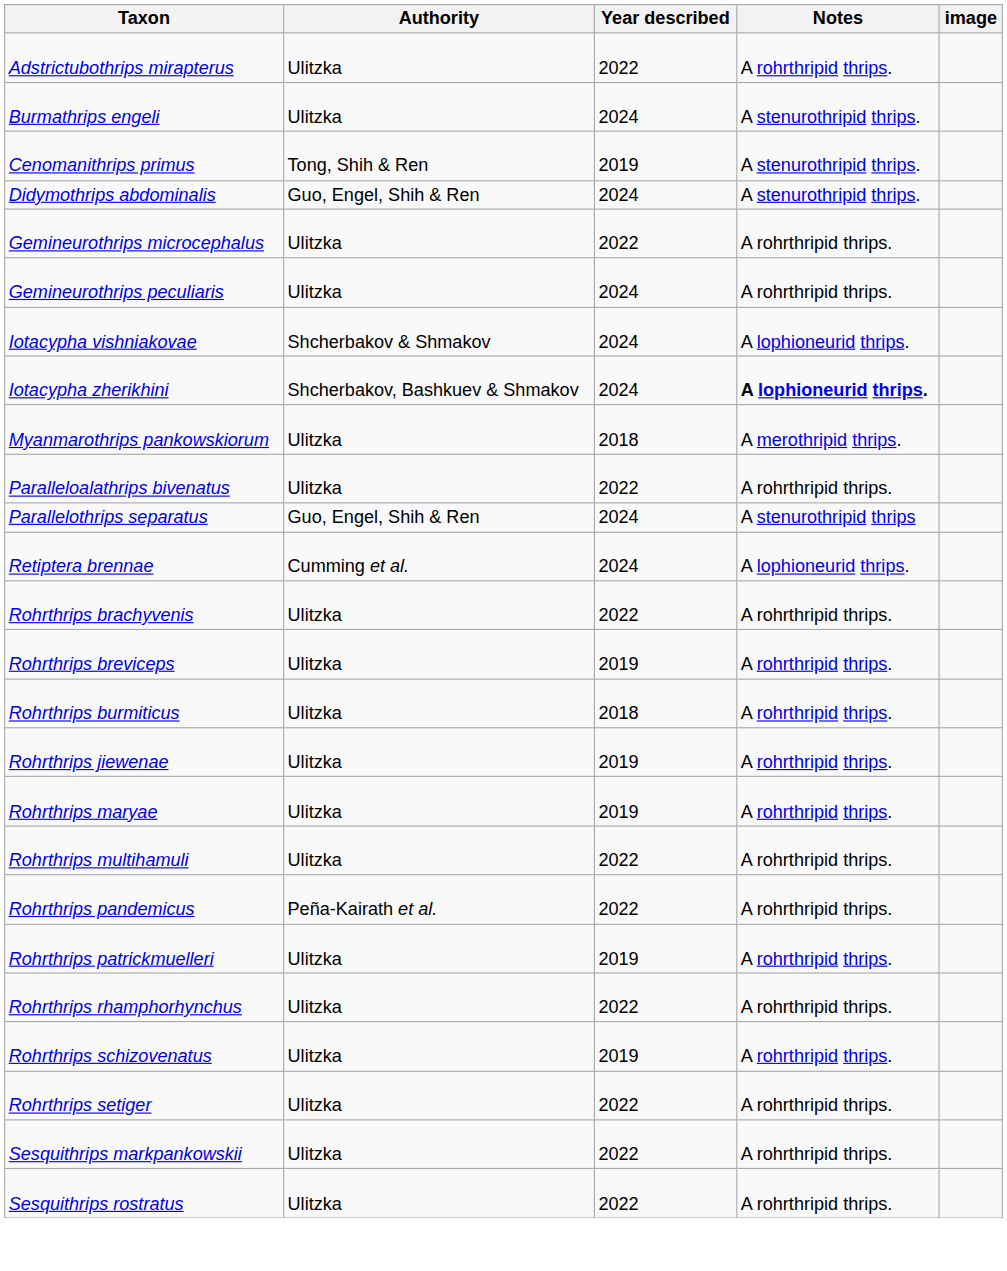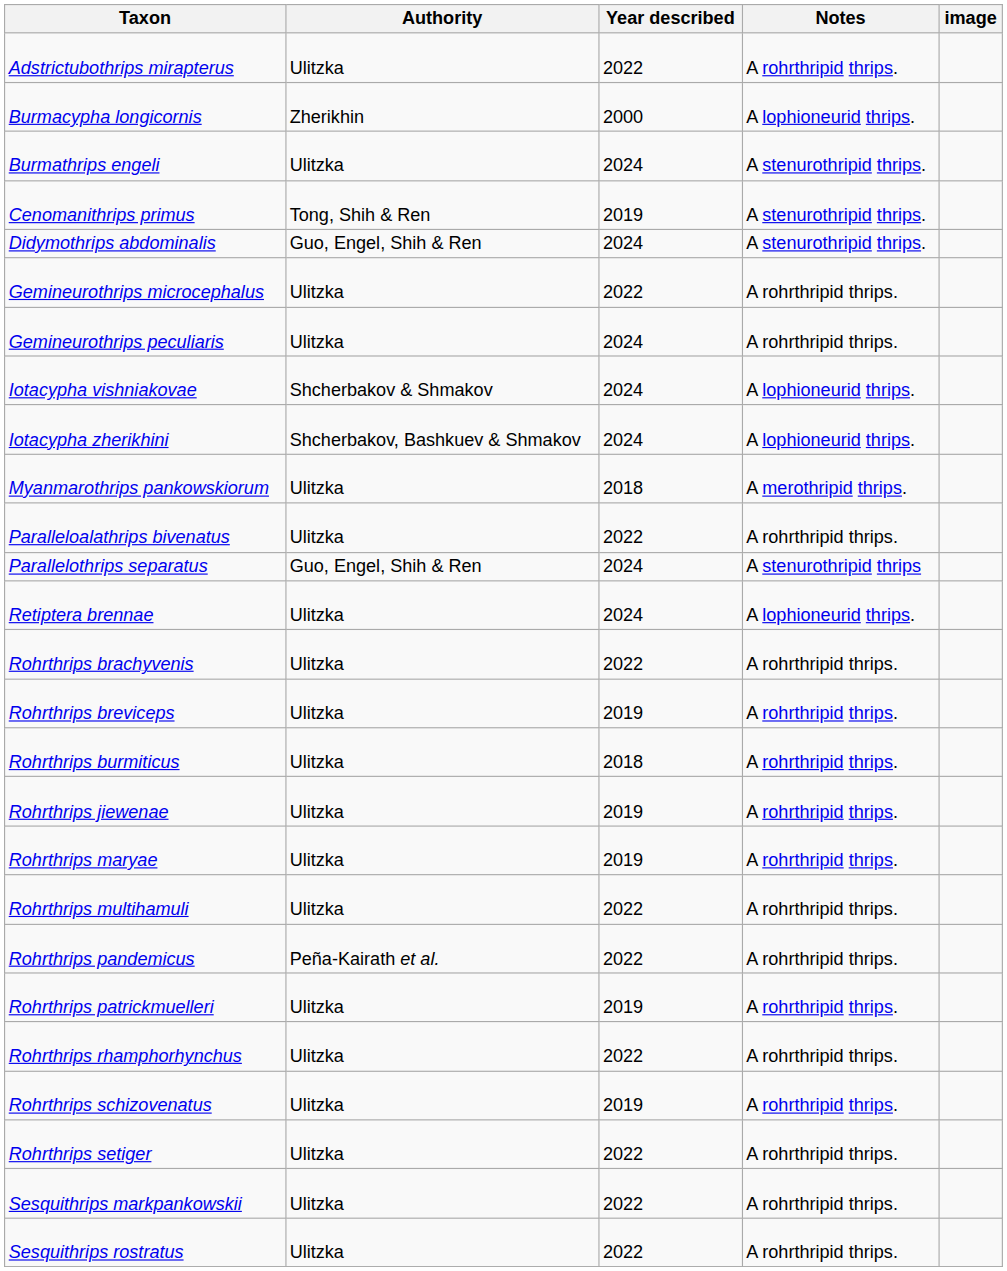 <table class="wikitable sortable" align="center" width="100%">
 <tr>
 <th>Taxon</th>
 <th>Authority</th>
 <th>Year described</th>
 <th>Notes</th>
 <th>image</th>
 </tr>
 <tr>
 <td><br><em><a href='#'>Adstrictubothrips mirapterus</a></em></td>
 <td><br>Ulitzka</td>
 <td><br>2022</td>
 <td><br>A <a href='#'>rohrthripid</a> <a href='#'>thrips</a>.</td>
+<td></td>
+</tr>
+<tr>
+<td><br><em><a href='#'>Burmacypha longicornis</a></em></td>
+<td><br>Zherikhin</td>
+<td><br>2000</td>
+<td><br>A <a href='#'>lophioneurid</a> <a href='#'>thrips</a>.</td>
 <td></td>
 </tr>
 <tr>
 <td><br><em><a href='#'>Burmathrips engeli</a></em></td>
 <td><br>Ulitzka</td>
 <td><br>2024</td>
 <td><br>A <a href='#'>stenurothripid</a> <a href='#'>thrips</a>.</td>
 <td></td>
 </tr>
 <tr>
 <td><br><em><a href='#'>Cenomanithrips primus</a></em></td>
 <td><br>Tong, Shih & Ren</td>
 <td><br>2019</td>
 <td><br>A <a href='#'>stenurothripid</a> <a href='#'>thrips</a>.</td>
 <td></td>
 </tr>
 <tr>
 <td><em><a href='#'>Didymothrips abdominalis</a></em></td>
 <td>Guo, Engel, Shih & Ren</td>
 <td>2024</td>
 <td>A <a href='#'>stenurothripid</a> <a href='#'>thrips</a>.</td>
 <td></td>
 </tr>
 <tr>
 <td><br><em><a href='#'>Gemineurothrips microcephalus</a></em></td>
 <td><br>Ulitzka</td>
 <td><br>2022</td>
 <td><br>A rohrthripid thrips.</td>
 <td></td>
 </tr>
 <tr>
 <td><br><em><a href='#'>Gemineurothrips peculiaris</a></em></td>
 <td><br>Ulitzka</td>
 <td><br>2024</td>
 <td><br>A rohrthripid thrips.</td>
 <td></td>
 </tr>
 <tr>
 <td><br><em><a href='#'>Iotacypha vishniakovae</a></em></td>
 <td><br>Shcherbakov & Shmakov</td>
 <td><br>2024</td>
 <td><br>A <a href='#'>lophioneurid</a> <a href='#'>thrips</a>.</td>
 <td></td>
 </tr>
 <tr>
 <td><br><em><a href='#'>Iotacypha zherikhini</a></em></td>
 <td><br>Shcherbakov, Bashkuev & Shmakov</td>
 <td><br>2024</td>
-<td><strong><br>A <a href='#'>lophioneurid</a> <a href='#'>thrips</a>.</strong></td>
+<td><br>A <a href='#'>lophioneurid</a> <a href='#'>thrips</a>.</td>
 <td></td>
 </tr>
 <tr>
 <td><br><em><a href='#'>Myanmarothrips pankowskiorum</a></em></td>
 <td><br>Ulitzka</td>
 <td><br>2018</td>
 <td><br>A <a href='#'>merothripid</a> <a href='#'>thrips</a>.</td>
 <td></td>
 </tr>
 <tr>
 <td><br><em><a href='#'>Paralleloalathrips bivenatus</a></em></td>
 <td><br>Ulitzka</td>
 <td><br>2022</td>
 <td><br>A rohrthripid thrips.</td>
 <td></td>
 </tr>
 <tr>
 <td><em><a href='#'>Parallelothrips separatus</a></em></td>
 <td>Guo, Engel, Shih & Ren</td>
 <td>2024</td>
 <td>A <a href='#'>stenurothripid</a> <a href='#'>thrips</a></td>
 <td></td>
 </tr>
 <tr>
 <td><br><em><a href='#'>Retiptera brennae</a></em></td>
-<td><br>Cumming <em>et al.</em></td>
+<td><br>Ulitzka</td>
 <td><br>2024</td>
 <td><br>A <a href='#'>lophioneurid</a> <a href='#'>thrips</a>.</td>
 <td></td>
 </tr>
 <tr>
 <td><br><em><a href='#'>Rohrthrips brachyvenis</a></em></td>
 <td><br>Ulitzka</td>
 <td><br>2022</td>
 <td><br>A rohrthripid thrips.</td>
 <td></td>
 </tr>
 <tr>
 <td><br><em><a href='#'>Rohrthrips breviceps</a></em></td>
 <td><br>Ulitzka</td>
 <td><br>2019</td>
 <td><br>A <a href='#'>rohrthripid</a> <a href='#'>thrips</a>.</td>
 <td><br></td>
 </tr>
 <tr>
 <td><br><em><a href='#'>Rohrthrips burmiticus</a></em></td>
 <td><br>Ulitzka</td>
 <td><br>2018</td>
 <td><br>A <a href='#'>rohrthripid</a> <a href='#'>thrips</a>.</td>
 <td><br></td>
 </tr>
 <tr>
 <td><br><em><a href='#'>Rohrthrips jiewenae</a></em></td>
 <td><br>Ulitzka</td>
 <td><br>2019</td>
 <td><br>A <a href='#'>rohrthripid</a> <a href='#'>thrips</a>.</td>
 <td><br></td>
 </tr>
 <tr>
 <td><br><em><a href='#'>Rohrthrips maryae</a></em></td>
 <td><br>Ulitzka</td>
 <td><br>2019</td>
 <td><br>A <a href='#'>rohrthripid</a> <a href='#'>thrips</a>.</td>
 <td><br></td>
 </tr>
 <tr>
 <td><br><em><a href='#'>Rohrthrips multihamuli</a></em></td>
 <td><br>Ulitzka</td>
 <td><br>2022</td>
 <td><br>A rohrthripid thrips.</td>
 <td></td>
 </tr>
 <tr>
 <td><br><em><a href='#'>Rohrthrips pandemicus</a></em></td>
 <td><br>Peña-Kairath <em>et al.</em></td>
 <td><br>2022</td>
 <td><br>A rohrthripid thrips.</td>
 <td></td>
 </tr>
 <tr>
 <td><br><em><a href='#'>Rohrthrips patrickmuelleri</a></em></td>
 <td><br>Ulitzka</td>
 <td><br>2019</td>
 <td><br>A <a href='#'>rohrthripid</a> <a href='#'>thrips</a>.</td>
 <td><br></td>
 </tr>
 <tr>
 <td><br><em><a href='#'>Rohrthrips rhamphorhynchus</a></em></td>
 <td><br>Ulitzka</td>
 <td><br>2022</td>
 <td><br>A rohrthripid thrips.</td>
 <td></td>
 </tr>
 <tr>
 <td><br><em><a href='#'>Rohrthrips schizovenatus</a></em></td>
 <td><br>Ulitzka</td>
 <td><br>2019</td>
 <td><br>A <a href='#'>rohrthripid</a> <a href='#'>thrips</a>.</td>
 <td><br></td>
 </tr>
 <tr>
 <td><br><em><a href='#'>Rohrthrips setiger</a></em></td>
 <td><br>Ulitzka</td>
 <td><br>2022</td>
 <td><br>A rohrthripid thrips.</td>
 <td></td>
 </tr>
 <tr>
 <td><br><em><a href='#'>Sesquithrips markpankowskii</a></em></td>
 <td><br>Ulitzka</td>
 <td><br>2022</td>
 <td><br>A rohrthripid thrips.</td>
 <td></td>
 </tr>
 <tr>
 <td><br><em><a href='#'>Sesquithrips rostratus</a></em></td>
 <td><br>Ulitzka</td>
 <td><br>2022</td>
 <td><br>A rohrthripid thrips.</td>
 <td></td>
 </tr>
 <tr>
 </tr>
 </table>
